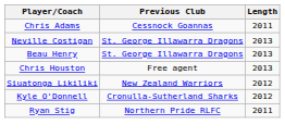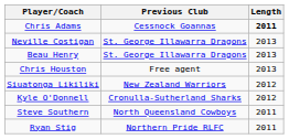 <table class="wikitable sortable" style="text-align: center; font-size:90%">
 <tr style="background:#efefef;">
 <th>Player/Coach</th>
 <th>Previous Club</th>
 <th>Length</th>
 </tr>
 <tr>
 <td><a href='#'>Chris Adams</a></td>
 <td><a href='#'>Cessnock Goannas</a></td>
-<td>2011</td>
+<td><strong>2011</strong></td>
 </tr>
 <tr>
 <td><a href='#'>Neville Costigan</a></td>
 <td><a href='#'>St. George Illawarra Dragons</a></td>
 <td>2013</td>
 </tr>
 <tr>
 <td><a href='#'>Beau Henry</a></td>
 <td><a href='#'>St. George Illawarra Dragons</a></td>
 <td>2013</td>
 </tr>
 <tr>
 <td><a href='#'>Chris Houston</a></td>
 <td>Free agent</td>
 <td>2013</td>
 </tr>
 <tr>
 <td><a href='#'>Siuatonga Likiliki</a></td>
 <td><a href='#'>New Zealand Warriors</a></td>
 <td>2012</td>
 </tr>
 <tr>
 <td><a href='#'>Kyle O'Donnell</a></td>
 <td><a href='#'>Cronulla-Sutherland Sharks</a></td>
 <td>2012</td>
 </tr>
 <tr>
+<td><a href='#'>Steve Southern</a></td>
+<td><a href='#'>North Queensland Cowboys</a></td>
+<td>2011</td>
+</tr>
+<tr>
 <td><a href='#'>Ryan Stig</a></td>
 <td><a href='#'>Northern Pride RLFC</a></td>
 <td>2011</td>
 </tr>
 </table>
